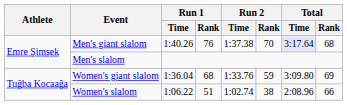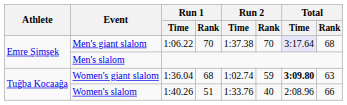 <table class="wikitable" style="font-size:90%">
 <tr>
 <th rowspan=2>Athlete</th>
 <th rowspan=2>Event</th>
 <th colspan=2>Run 1</th>
 <th colspan=2>Run 2</th>
 <th colspan=2>Total</th>
 </tr>
 <tr style="font-size:95%">
 <th>Time</th>
 <th>Rank</th>
 <th>Time</th>
 <th>Rank</th>
 <th>Time</th>
 <th>Rank</th>
 </tr>
 <tr align=center>
 <td align=left rowspan=2><a href='#'>Emre Şimşek</a></td>
 <td align=left><a href='#'>Men's giant slalom</a></td>
-<td>1:40.26</td>
-<td>76</td>
+<td>1:06.22</td>
+<td>70</td>
 <td>1:37.38</td>
 <td>70</td>
 <td style="background: lavender;">3:17.64</td>
 <td>68</td>
 </tr>
 <tr align=center>
 <td align=left><a href='#'>Men's slalom</a></td>
 <td colspan=6></td>
 </tr>
 <tr align=center>
 <td align=left rowspan=2><a href='#'>Tuğba Kocaağa</a></td>
 <td align=left><a href='#'>Women's giant slalom</a></td>
 <td>1:36.04</td>
 <td>68</td>
-<td>1:33.76</td>
+<td>1:02.74</td>
 <td>59</td>
-<td>3:09.80</td>
-<td>69</td>
+<td><strong>3:09.80</strong></td>
+<td>63</td>
 </tr>
 <tr align=center>
 <td align=left><a href='#'>Women's slalom</a></td>
-<td>1:06.22</td>
+<td>1:40.26</td>
 <td>51</td>
-<td>1:02.74</td>
-<td>38</td>
+<td>1:33.76</td>
+<td>40</td>
 <td>2:08.96</td>
 <td>66</td>
 </tr>
 </table>
